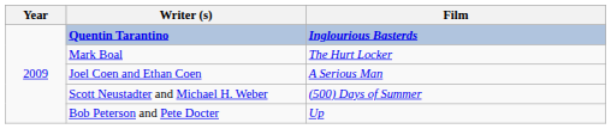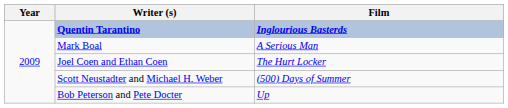 <table class="wikitable" width="87%">
 <tr style="background:#bebebe;">
 <th style="width:5%;">Year</th>
 <th style="width:20%;">Writer (s)</th>
 <th style="width:25%;">Film</th>
 </tr>
 <tr>
 <td rowspan="6" style="text-align:center;"><a href='#'>2009</a> <br></td>
 <td style="background:#B0C4DE;"><strong><a href='#'>Quentin Tarantino</a></strong></td>
 <td style="background:#B0C4DE;"><strong><em><a href='#'>Inglourious Basterds</a></em></strong></td>
 </tr>
 <tr>
 <td><a href='#'>Mark Boal</a></td>
-<td><em><a href='#'>The Hurt Locker</a></em></td>
+<td><em><a href='#'>A Serious Man</a></em></td>
 </tr>
 <tr>
 <td><a href='#'>Joel Coen and Ethan Coen</a></td>
-<td><em><a href='#'>A Serious Man</a></em></td>
+<td><em><a href='#'>The Hurt Locker</a></em></td>
 </tr>
 <tr>
 <td><a href='#'>Scott Neustadter</a> and <a href='#'>Michael H. Weber</a></td>
 <td><em><a href='#'>(500) Days of Summer</a></em></td>
 </tr>
 <tr>
 <td><a href='#'>Bob Peterson</a> and <a href='#'>Pete Docter</a></td>
 <td><em><a href='#'>Up</a></em></td>
 </tr>
 </table>
